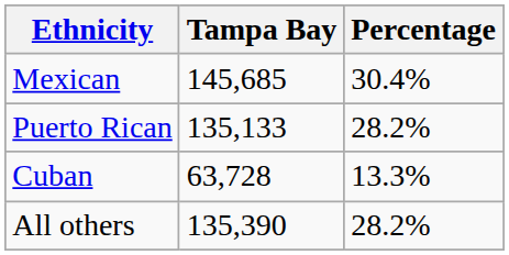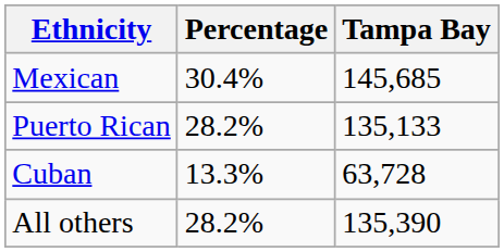 <table class="wikitable">
 <tr>
 <th><a href='#'>Ethnicity</a></th>
+<th>Percentage</th>
 <th>Tampa Bay</th>
-<th>Percentage</th>
 </tr>
 <tr>
 <td><a href='#'>Mexican</a></td>
+<td>30.4%</td>
 <td>145,685</td>
-<td>30.4%</td>
 </tr>
 <tr>
 <td><a href='#'>Puerto Rican</a></td>
+<td>28.2%</td>
 <td>135,133</td>
-<td>28.2%</td>
 </tr>
 <tr>
 <td><a href='#'>Cuban</a></td>
+<td>13.3%</td>
 <td>63,728</td>
-<td>13.3%</td>
 </tr>
 <tr>
 <td>All others</td>
+<td>28.2%</td>
 <td>135,390</td>
-<td>28.2%</td>
 </tr>
 </table>
